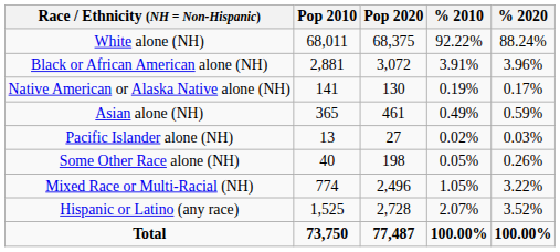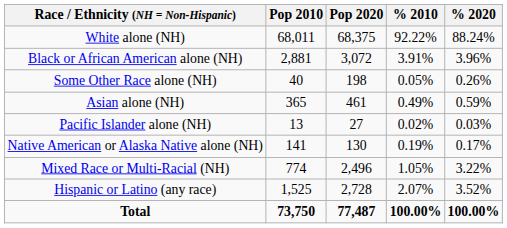 <table class="wikitable" style="text-align:center;">
 <tr>
 <th>Race / Ethnicity <small>(<em>NH = Non-Hispanic</em>)</small></th>
 <th>Pop 2010</th>
 <th>Pop 2020</th>
 <th>% 2010</th>
 <th>% 2020</th>
 </tr>
 <tr>
 <td><a href='#'>White</a> alone (NH)</td>
 <td>68,011</td>
 <td>68,375</td>
 <td>92.22%</td>
 <td>88.24%</td>
 </tr>
 <tr>
 <td><a href='#'>Black or African American</a> alone (NH)</td>
 <td>2,881</td>
 <td>3,072</td>
 <td>3.91%</td>
 <td>3.96%</td>
 </tr>
 <tr>
-<td><a href='#'>Native American</a> or <a href='#'>Alaska Native</a> alone (NH)</td>
-<td>141</td>
-<td>130</td>
-<td>0.19%</td>
-<td>0.17%</td>
+<td><a href='#'>Some Other Race</a> alone (NH)</td>
+<td>40</td>
+<td>198</td>
+<td>0.05%</td>
+<td>0.26%</td>
 </tr>
 <tr>
 <td><a href='#'>Asian</a> alone (NH)</td>
 <td>365</td>
 <td>461</td>
 <td>0.49%</td>
 <td>0.59%</td>
 </tr>
 <tr>
 <td><a href='#'>Pacific Islander</a> alone (NH)</td>
 <td>13</td>
 <td>27</td>
 <td>0.02%</td>
 <td>0.03%</td>
 </tr>
 <tr>
-<td><a href='#'>Some Other Race</a> alone (NH)</td>
-<td>40</td>
-<td>198</td>
-<td>0.05%</td>
-<td>0.26%</td>
+<td><a href='#'>Native American</a> or <a href='#'>Alaska Native</a> alone (NH)</td>
+<td>141</td>
+<td>130</td>
+<td>0.19%</td>
+<td>0.17%</td>
 </tr>
 <tr>
 <td><a href='#'>Mixed Race or Multi-Racial</a> (NH)</td>
 <td>774</td>
 <td>2,496</td>
 <td>1.05%</td>
 <td>3.22%</td>
 </tr>
 <tr>
 <td><a href='#'>Hispanic or Latino</a> (any race)</td>
 <td>1,525</td>
 <td>2,728</td>
 <td>2.07%</td>
 <td>3.52%</td>
 </tr>
 <tr>
 <td><strong>Total</strong></td>
 <td><strong>73,750</strong></td>
 <td><strong>77,487</strong></td>
 <td><strong>100.00%</strong></td>
 <td><strong>100.00%</strong></td>
 </tr>
 </table>
